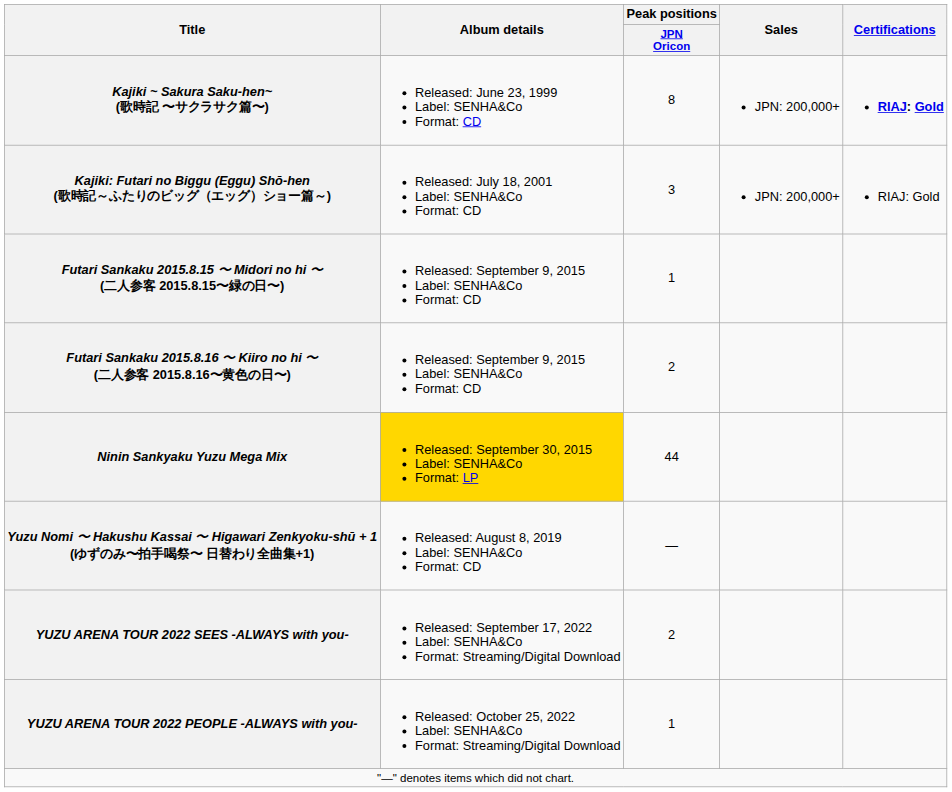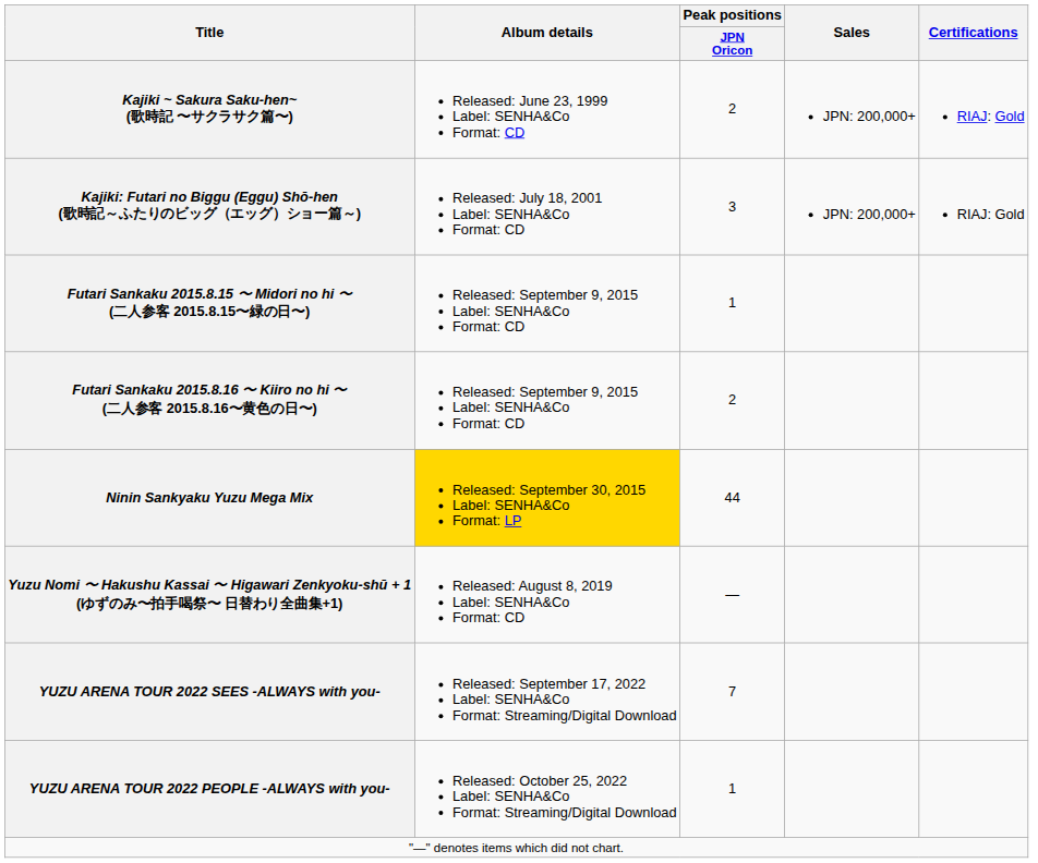 <table class="wikitable plainrowheaders">
 <tr>
 <th scope="col" rowspan="2">Title</th>
 <th scope="col" rowspan="2">Album details</th>
 <th scope="col" colspan="1">Peak positions</th>
 <th scope="col" rowspan="2">Sales</th>
 <th scope="col" rowspan="2"><a href='#'>Certifications</a></th>
 </tr>
 <tr>
 <th scope="col" style="font-size:90%;"><a href='#'>JPN<br>Oricon</a><br></th>
 </tr>
 <tr>
 <th scope="row"><em>Kajiki ~ Sakura Saku-hen~</em><br>(歌時記 〜サクラサク篇〜)</th>
 <td><br><ul><li>Released: June 23, 1999</li><li>Label: SENHA&Co</li><li>Format: <a href='#'>CD</a></li></ul></td>
-<td align="center">8</td>
+<td align="center">2</td>
 <td><br><ul><li>JPN: 200,000+</li></ul></td>
-<td><strong><br><ul><li><a href='#'>RIAJ</a>: <a href='#'>Gold</a></li></ul></strong></td>
+<td><br><ul><li><a href='#'>RIAJ</a>: <a href='#'>Gold</a></li></ul></td>
 </tr>
 <tr>
 <th scope="row"><em>Kajiki: Futari no Biggu (Eggu) Shō-hen</em><br>(歌時記～ふたりのビッグ（エッグ）ショー篇～)</th>
 <td><br><ul><li>Released: July 18, 2001</li><li>Label: SENHA&Co</li><li>Format: CD</li></ul></td>
 <td align="center">3</td>
 <td><br><ul><li>JPN: 200,000+</li></ul></td>
 <td><br><ul><li>RIAJ: Gold</li></ul></td>
 </tr>
 <tr>
 <th scope="row"><em>Futari Sankaku 2015.8.15 〜 Midori no hi 〜</em><br>(二人参客 2015.8.15〜緑の日〜)</th>
 <td><br><ul><li>Released: September 9, 2015</li><li>Label: SENHA&Co</li><li>Format: CD</li></ul></td>
 <td align="center">1</td>
 <td></td>
 <td></td>
 </tr>
 <tr>
 <th scope="row"><em>Futari Sankaku 2015.8.16 〜 Kiiro no hi 〜</em><br>(二人参客 2015.8.16〜黄色の日〜)</th>
 <td><br><ul><li>Released: September 9, 2015</li><li>Label: SENHA&Co</li><li>Format: CD</li></ul></td>
 <td align="center">2</td>
 <td></td>
 <td></td>
 </tr>
 <tr>
 <th scope="row"><em>Ninin Sankyaku Yuzu Mega Mix</em></th>
 <td style="background: gold;"><br><ul><li>Released: September 30, 2015</li><li>Label: SENHA&Co</li><li>Format: <a href='#'>LP</a></li></ul></td>
 <td align="center">44</td>
 <td></td>
 <td></td>
 </tr>
 <tr>
 <th scope="row"><em>Yuzu Nomi 〜 Hakushu Kassai 〜 Higawari Zenkyoku-shū + 1</em><br>(ゆずのみ〜拍手喝祭〜 日替わり全曲集+1)</th>
 <td><br><ul><li>Released: August 8, 2019</li><li>Label: SENHA&Co</li><li>Format: CD</li></ul></td>
 <td align="center">—</td>
 <td></td>
 <td></td>
 </tr>
 <tr>
 <th scope="row"><em>YUZU ARENA TOUR 2022 SEES -ALWAYS with you-</em></th>
 <td><br><ul><li>Released: September 17, 2022</li><li>Label: SENHA&Co</li><li>Format: Streaming/Digital Download</li></ul></td>
-<td align="center">2</td>
+<td align="center">7</td>
 <td></td>
 <td></td>
 </tr>
 <tr>
 <th scope="row"><em>YUZU ARENA TOUR 2022 PEOPLE -ALWAYS with you-</em></th>
 <td><br><ul><li>Released: October 25, 2022</li><li>Label: SENHA&Co</li><li>Format: Streaming/Digital Download</li></ul></td>
 <td align="center">1</td>
 <td></td>
 <td></td>
 </tr>
 <tr>
 <td colspan="12" align="center" style="font-size:90%;">"—" denotes items which did not chart.</td>
 </tr>
 </table>
